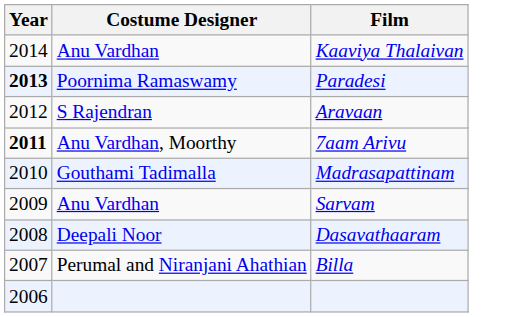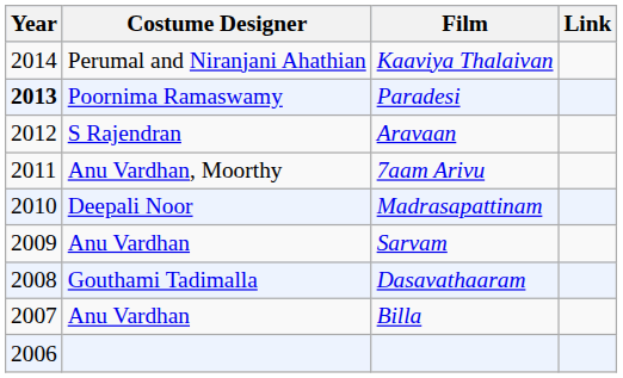 <table class="wikitable">
 <tr style="background:#d1e4fd;">
 <th>Year</th>
 <th>Costume Designer</th>
 <th>Film</th>
+<th>Link</th>
 </tr>
 <tr style=>
 <td>2014</td>
-<td><a href='#'>Anu Vardhan</a></td>
+<td>Perumal and <a href='#'>Niranjani Ahathian</a></td>
 <td><em><a href='#'>Kaaviya Thalaivan</a></em></td>
+<td></td>
 </tr>
 <tr style="background:#edf3fe;">
 <td><strong>2013</strong></td>
 <td><a href='#'>Poornima Ramaswamy</a></td>
 <td><em><a href='#'>Paradesi</a></em></td>
+<td></td>
 </tr>
 <tr>
 <td>2012</td>
 <td><a href='#'>S Rajendran</a></td>
 <td><em><a href='#'>Aravaan</a></em></td>
+<td></td>
 </tr>
 <tr>
-<td><strong>2011</strong></td>
+<td>2011</td>
 <td><a href='#'>Anu Vardhan</a>, Moorthy</td>
 <td><em><a href='#'>7aam Arivu</a></em></td>
+<td></td>
 </tr>
 <tr style="background:#edf3fe;">
 <td>2010</td>
-<td><a href='#'>Gouthami Tadimalla</a></td>
+<td><a href='#'>Deepali Noor</a></td>
 <td><em><a href='#'>Madrasapattinam</a></em></td>
+<td></td>
 </tr>
 <tr>
 <td>2009</td>
 <td><a href='#'>Anu Vardhan</a></td>
 <td><em><a href='#'>Sarvam</a></em></td>
+<td></td>
 </tr>
 <tr style="background:#edf3fe;">
 <td>2008</td>
-<td><a href='#'>Deepali Noor</a></td>
+<td><a href='#'>Gouthami Tadimalla</a></td>
 <td><em><a href='#'>Dasavathaaram</a></em></td>
+<td></td>
 </tr>
 <tr>
 <td>2007</td>
-<td>Perumal and <a href='#'>Niranjani Ahathian</a></td>
+<td><a href='#'>Anu Vardhan</a></td>
 <td><em><a href='#'>Billa</a></em></td>
+<td></td>
 </tr>
 <tr style="background:#edf3fe;">
 <td>2006</td>
 <td></td>
 <td></td>
+<td></td>
 </tr>
 </table>
